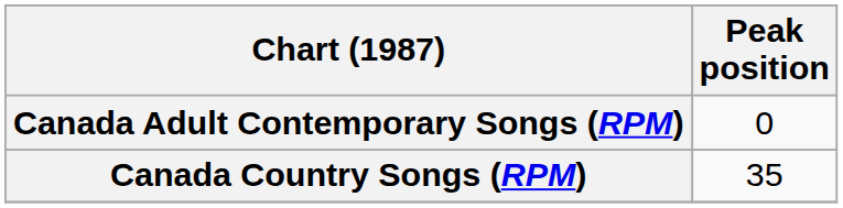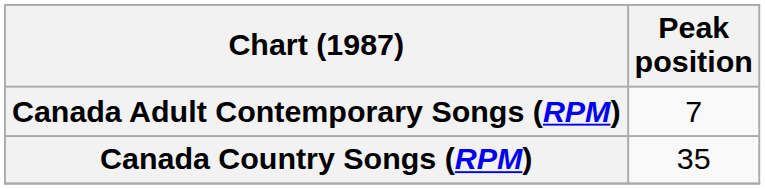 <table class="wikitable plainrowheaders" style="text-align:center">
 <tr>
 <th scope="col">Chart (1987)</th>
 <th scope="col">Peak<br> position</th>
 </tr>
 <tr>
 <th scope="row">Canada Adult Contemporary Songs (<em><a href='#'>RPM</a></em>)</th>
-<td>0</td>
+<td>7</td>
 </tr>
 <tr>
 <th scope="row">Canada Country Songs (<em><a href='#'>RPM</a></em>)</th>
 <td>35</td>
 </tr>
 <tr>
 </tr>
 </table>
